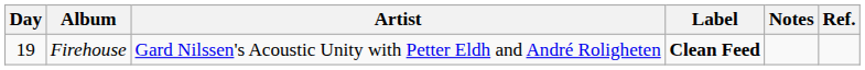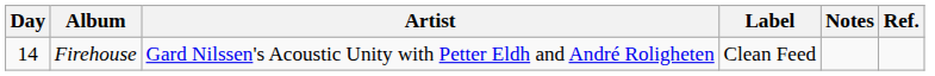 <table class="wikitable">
 <tr>
 <th>Day</th>
 <th>Album</th>
 <th>Artist</th>
 <th>Label</th>
 <th>Notes</th>
 <th>Ref.</th>
 </tr>
 <tr>
-<td rowspan="1" style="text-align:center;">19</td>
+<td rowspan="1" style="text-align:center;">14</td>
 <td><em>Firehouse</em></td>
 <td><a href='#'>Gard Nilssen</a>'s Acoustic Unity with <a href='#'>Petter Eldh</a> and <a href='#'>André Roligheten</a></td>
-<td><strong>Clean Feed</strong></td>
+<td>Clean Feed</td>
 <td></td>
 <td style="text-align:center;"></td>
 </tr>
 </table>
